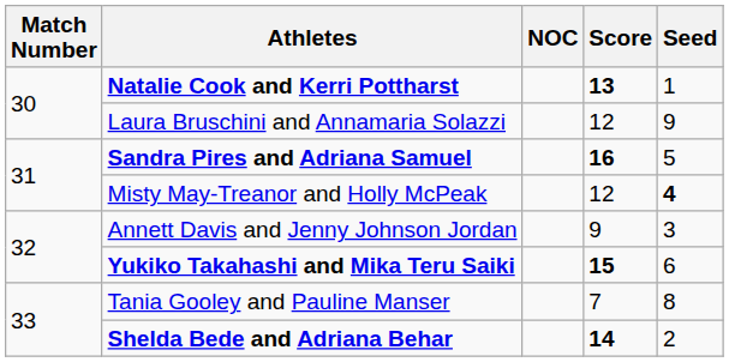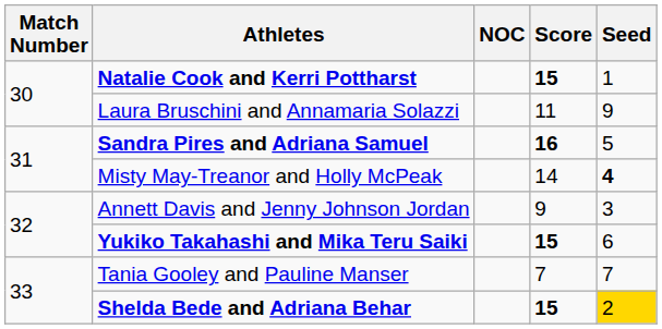 <table class="wikitable" style="font-size:95%;">
 <tr>
 <th>Match <br>Number</th>
 <th align="center">Athletes</th>
 <th>NOC</th>
 <th>Score</th>
 <th>Seed</th>
 </tr>
 <tr>
 <td Rowspan=2>30</td>
 <td><strong><a href='#'>Natalie Cook</a> and <a href='#'>Kerri Pottharst</a></strong></td>
 <td></td>
-<td><strong>13</strong></td>
+<td><strong>15</strong></td>
 <td>1</td>
 </tr>
 <tr>
 <td><a href='#'>Laura Bruschini</a> and <a href='#'>Annamaria Solazzi</a></td>
 <td></td>
-<td>12</td>
+<td>11</td>
 <td>9</td>
 </tr>
 <tr>
 <td Rowspan=2>31</td>
 <td><strong><a href='#'>Sandra Pires</a> and <a href='#'>Adriana Samuel</a></strong></td>
 <td></td>
 <td><strong>16</strong></td>
 <td>5</td>
 </tr>
 <tr>
 <td><a href='#'>Misty May-Treanor</a> and <a href='#'>Holly McPeak</a></td>
 <td></td>
-<td>12</td>
+<td>14</td>
 <td><strong>4</strong></td>
 </tr>
 <tr>
 <td Rowspan=2>32</td>
 <td><a href='#'>Annett Davis</a> and <a href='#'>Jenny Johnson Jordan</a></td>
 <td></td>
 <td>9</td>
 <td>3</td>
 </tr>
 <tr>
 <td><strong><a href='#'>Yukiko Takahashi</a> and <a href='#'>Mika Teru Saiki</a></strong></td>
 <td></td>
 <td><strong>15</strong></td>
 <td>6</td>
 </tr>
 <tr>
 <td Rowspan=2>33</td>
 <td><a href='#'>Tania Gooley</a> and <a href='#'>Pauline Manser</a></td>
 <td></td>
 <td>7</td>
-<td>8</td>
+<td>7</td>
 </tr>
 <tr>
 <td><strong><a href='#'>Shelda Bede</a> and <a href='#'>Adriana Behar</a></strong></td>
 <td></td>
-<td><strong>14</strong></td>
-<td>2</td>
+<td><strong>15</strong></td>
+<td style="background: gold;">2</td>
 </tr>
 </table>
